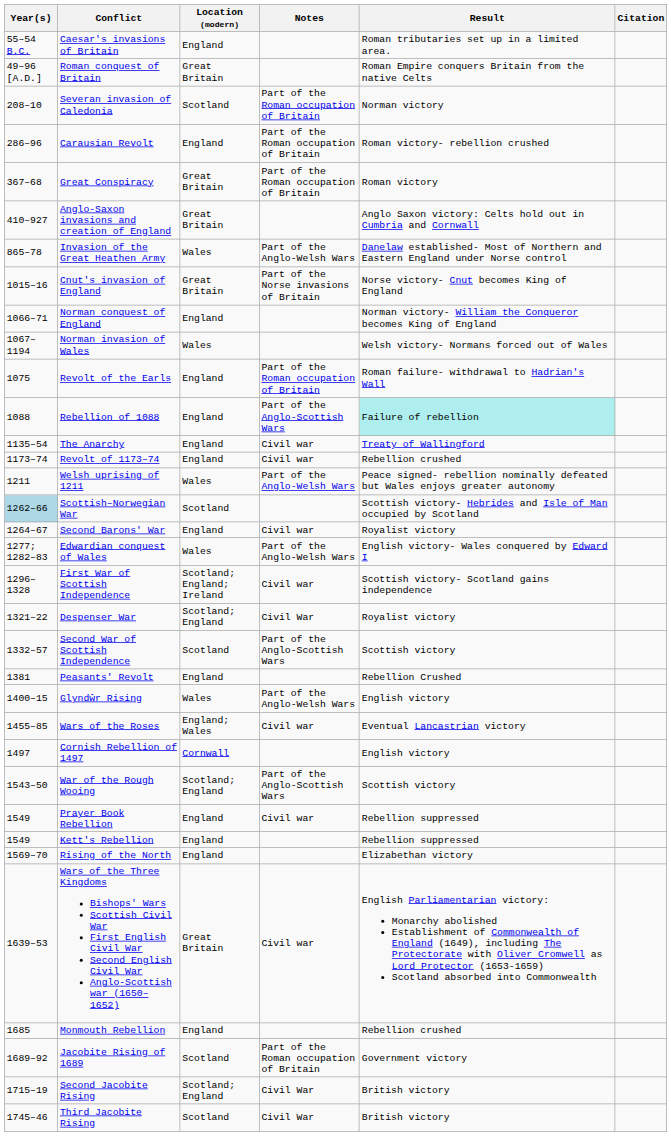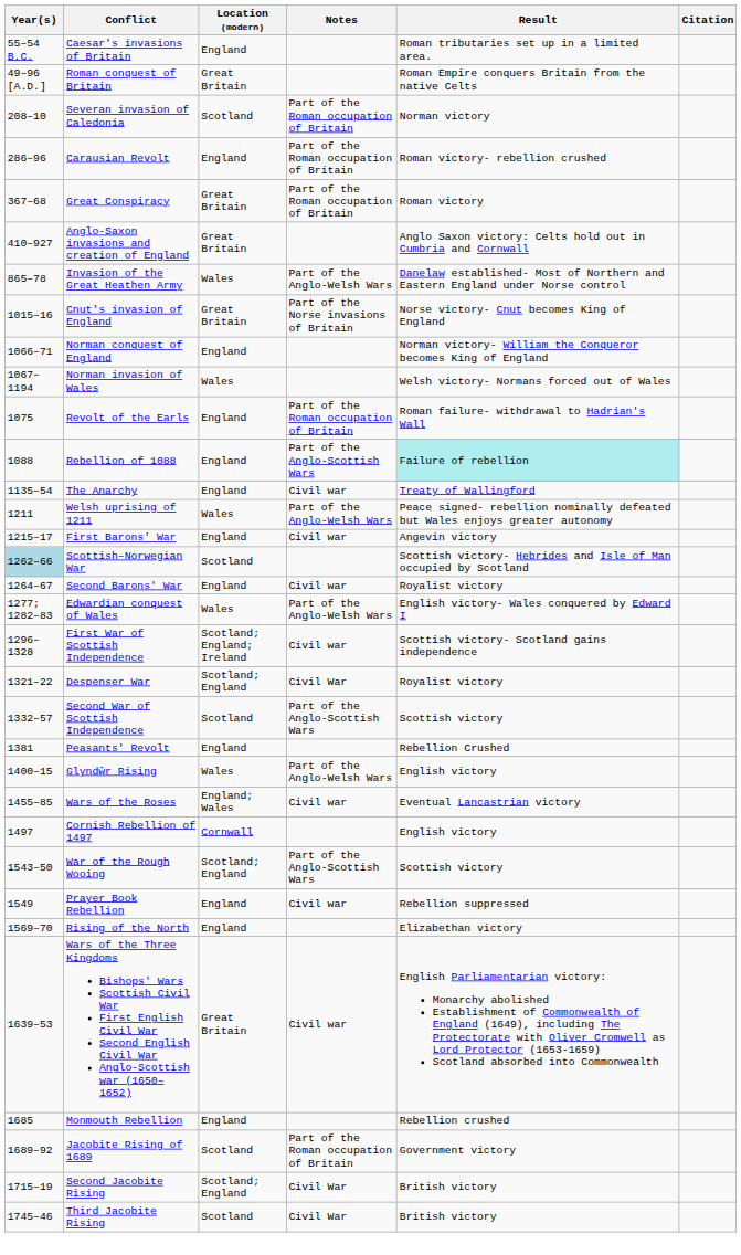 <table class="wikitable sortable" style="margin:1em auto;">
 <tr>
 <th>Year(s)</th>
 <th>Conflict</th>
 <th>Location<br><small>(modern)</small></th>
 <th>Notes</th>
 <th>Result</th>
 <th>Citation</th>
 </tr>
 <tr>
 <td>55–54 <a href='#'>B.C.</a></td>
 <td><a href='#'>Caesar's invasions of Britain</a></td>
 <td>England</td>
 <td></td>
 <td>Roman tributaries set up in a limited area.</td>
 <td></td>
 </tr>
 <tr>
 <td>49–96 [A.D.]</td>
 <td><a href='#'>Roman conquest of Britain</a></td>
 <td>Great Britain</td>
 <td></td>
 <td>Roman Empire conquers Britain from the native Celts</td>
 <td></td>
 </tr>
 <tr>
 <td>208–10</td>
 <td><a href='#'>Severan invasion of Caledonia</a></td>
 <td>Scotland</td>
 <td>Part of the <a href='#'>Roman occupation of Britain</a></td>
 <td>Norman victory</td>
 <td></td>
 </tr>
 <tr>
 <td>286–96</td>
 <td><a href='#'>Carausian Revolt</a></td>
 <td>England</td>
 <td>Part of the Roman occupation of Britain</td>
 <td>Roman victory- rebellion crushed</td>
 <td></td>
 </tr>
 <tr>
 <td>367–68</td>
 <td><a href='#'>Great Conspiracy</a></td>
 <td>Great Britain</td>
 <td>Part of the Roman occupation of Britain</td>
 <td>Roman victory</td>
 <td></td>
 </tr>
 <tr>
 <td>410–927</td>
 <td><a href='#'>Anglo-Saxon invasions and creation of England</a></td>
 <td>Great Britain</td>
 <td></td>
 <td>Anglo Saxon victory: Celts hold out in <a href='#'>Cumbria</a> and <a href='#'>Cornwall</a></td>
 <td></td>
 </tr>
 <tr>
 <td>865–78</td>
 <td><a href='#'>Invasion of the Great Heathen Army</a></td>
 <td>Wales</td>
 <td>Part of the Anglo-Welsh Wars</td>
 <td><a href='#'>Danelaw</a> established- Most of Northern and Eastern England under Norse control</td>
 <td></td>
 </tr>
 <tr>
 <td>1015–16</td>
 <td><a href='#'>Cnut's invasion of England</a></td>
 <td>Great Britain</td>
 <td>Part of the Norse invasions of Britain</td>
 <td>Norse victory- <a href='#'>Cnut</a> becomes King of England</td>
 <td></td>
 </tr>
 <tr>
 <td>1066–71</td>
 <td><a href='#'>Norman conquest of England</a></td>
 <td>England</td>
 <td></td>
 <td>Norman victory- <a href='#'>William the Conqueror</a> becomes King of England</td>
 <td></td>
 </tr>
 <tr>
 <td>1067–1194</td>
 <td><a href='#'>Norman invasion of Wales</a></td>
 <td>Wales</td>
 <td></td>
 <td>Welsh victory- Normans forced out of Wales</td>
 <td></td>
 </tr>
 <tr>
 <td>1075</td>
 <td><a href='#'>Revolt of the Earls</a></td>
 <td>England</td>
 <td>Part of the <a href='#'>Roman occupation of Britain</a></td>
 <td>Roman failure- withdrawal to <a href='#'>Hadrian's Wall</a></td>
 <td></td>
 </tr>
 <tr>
 <td>1088</td>
 <td><a href='#'>Rebellion of 1088</a></td>
 <td>England</td>
 <td>Part of the <a href='#'>Anglo-Scottish Wars</a></td>
 <td style="background: paleturquoise;">Failure of rebellion</td>
 <td></td>
 </tr>
 <tr>
 <td>1135–54</td>
 <td><a href='#'>The Anarchy</a></td>
 <td>England</td>
 <td>Civil war</td>
 <td><a href='#'>Treaty of Wallingford</a></td>
 <td></td>
 </tr>
 <tr>
-<td>1173–74</td>
-<td><a href='#'>Revolt of 1173–74</a></td>
-<td>England</td>
-<td>Civil war</td>
-<td>Rebellion crushed</td>
-<td></td>
-</tr>
-<tr>
 <td>1211</td>
 <td><a href='#'>Welsh uprising of 1211</a></td>
 <td>Wales</td>
 <td>Part of the <a href='#'>Anglo-Welsh Wars</a></td>
 <td>Peace signed- rebellion nominally defeated but Wales enjoys greater autonomy</td>
+<td></td>
+</tr>
+<tr>
+<td>1215–17</td>
+<td><a href='#'>First Barons' War</a></td>
+<td>England</td>
+<td>Civil war</td>
+<td>Angevin victory</td>
 <td></td>
 </tr>
 <tr>
 <td style="background: lightblue;">1262–66</td>
 <td><a href='#'>Scottish–Norwegian War</a></td>
 <td>Scotland</td>
 <td></td>
 <td>Scottish victory- <a href='#'>Hebrides</a> and <a href='#'>Isle of Man</a> occupied by Scotland</td>
 <td></td>
 </tr>
 <tr>
 <td>1264–67</td>
 <td><a href='#'>Second Barons' War</a></td>
 <td>England</td>
 <td>Civil war</td>
 <td>Royalist victory</td>
 <td></td>
 </tr>
 <tr>
 <td>1277; 1282–83</td>
 <td><a href='#'>Edwardian conquest of Wales</a></td>
 <td>Wales</td>
 <td>Part of the Anglo-Welsh Wars</td>
 <td>English victory- Wales conquered by <a href='#'>Edward I</a></td>
 <td></td>
 </tr>
 <tr>
 <td>1296–1328</td>
 <td><a href='#'>First War of Scottish Independence</a></td>
 <td>Scotland; England; Ireland</td>
 <td>Civil war</td>
 <td>Scottish victory- Scotland gains independence</td>
 <td></td>
 </tr>
 <tr>
 <td>1321–22</td>
 <td><a href='#'>Despenser War</a></td>
 <td>Scotland; England</td>
 <td>Civil War</td>
 <td>Royalist victory</td>
 <td></td>
 </tr>
 <tr>
 <td>1332–57</td>
 <td><a href='#'>Second War of Scottish Independence</a></td>
 <td>Scotland</td>
 <td>Part of the Anglo-Scottish Wars</td>
 <td>Scottish victory</td>
 <td></td>
 </tr>
 <tr>
 <td>1381</td>
 <td><a href='#'>Peasants' Revolt</a></td>
 <td>England</td>
 <td></td>
 <td>Rebellion Crushed</td>
 <td></td>
 </tr>
 <tr>
 <td>1400–15</td>
 <td><a href='#'>Glyndŵr Rising</a></td>
 <td>Wales</td>
 <td>Part of the Anglo-Welsh Wars</td>
 <td>English victory</td>
 <td></td>
 </tr>
 <tr>
 <td>1455–85</td>
 <td><a href='#'>Wars of the Roses</a></td>
 <td>England; Wales</td>
 <td>Civil war</td>
 <td>Eventual <a href='#'>Lancastrian</a> victory</td>
 <td></td>
 </tr>
 <tr>
 <td>1497</td>
 <td><a href='#'>Cornish Rebellion of 1497</a></td>
 <td><a href='#'>Cornwall</a></td>
 <td></td>
 <td>English victory</td>
 <td></td>
 </tr>
 <tr>
 <td>1543–50</td>
 <td><a href='#'>War of the Rough Wooing</a></td>
 <td>Scotland; England</td>
 <td>Part of the Anglo-Scottish Wars</td>
 <td>Scottish victory</td>
 <td></td>
 </tr>
 <tr>
 <td>1549</td>
 <td><a href='#'>Prayer Book Rebellion</a></td>
 <td>England</td>
 <td>Civil war</td>
 <td>Rebellion suppressed</td>
 <td></td>
 </tr>
 <tr>
-<td>1549</td>
-<td><a href='#'>Kett's Rebellion</a></td>
-<td>England</td>
-<td></td>
-<td>Rebellion suppressed</td>
-<td></td>
-</tr>
-<tr>
 <td>1569–70</td>
 <td><a href='#'>Rising of the North</a></td>
 <td>England</td>
 <td></td>
 <td>Elizabethan victory</td>
 <td></td>
 </tr>
 <tr>
 <td>1639–53</td>
 <td><a href='#'>Wars of the Three Kingdoms</a><br><ul><li><a href='#'>Bishops' Wars</a></li><li><a href='#'>Scottish Civil War</a></li><li><a href='#'>First English Civil War</a></li><li><a href='#'>Second English Civil War</a></li><li><a href='#'>Anglo-Scottish war (1650–1652)</a></li></ul></td>
 <td>Great Britain</td>
 <td>Civil war</td>
 <td>English <a href='#'>Parliamentarian</a> victory:<br><ul><li>Monarchy abolished</li><li>Establishment of <a href='#'>Commonwealth of England</a> (1649), including <a href='#'>The Protectorate</a> with <a href='#'>Oliver Cromwell</a> as <a href='#'>Lord Protector</a> (1653-1659)</li><li>Scotland absorbed into Commonwealth</li></ul></td>
 <td></td>
 </tr>
 <tr>
 <td>1685</td>
 <td><a href='#'>Monmouth Rebellion</a></td>
 <td>England</td>
 <td></td>
 <td>Rebellion crushed</td>
 <td></td>
 </tr>
 <tr>
 <td>1689–92</td>
 <td><a href='#'>Jacobite Rising of 1689</a></td>
 <td>Scotland</td>
 <td>Part of the Roman occupation of Britain</td>
 <td>Government victory</td>
 <td></td>
 </tr>
 <tr>
 <td>1715–19</td>
 <td><a href='#'>Second Jacobite Rising</a></td>
 <td>Scotland; England</td>
 <td>Civil War</td>
 <td>British victory</td>
 <td></td>
 </tr>
 <tr>
 <td>1745–46</td>
 <td><a href='#'>Third Jacobite Rising</a></td>
 <td>Scotland</td>
 <td>Civil War</td>
 <td>British victory</td>
 <td></td>
 </tr>
 </table>
